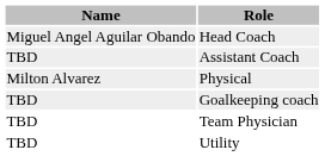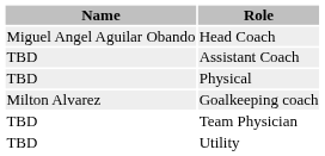 <table class="toccolours">
 <tr>
 <th style="background:silver;">Name</th>
 <th style="background:silver;">Role</th>
 </tr>
 <tr style="background:#eee;">
 <td> Miguel Angel Aguilar Obando</td>
 <td>Head Coach</td>
 </tr>
 <tr style="background:#eee;">
 <td> TBD</td>
 <td>Assistant Coach</td>
 </tr>
 <tr style="background:#eee;">
-<td> Milton Alvarez</td>
+<td> TBD</td>
 <td>Physical</td>
 </tr>
 <tr style="background:#eee;">
-<td> TBD</td>
+<td> Milton Alvarez</td>
 <td>Goalkeeping coach</td>
 </tr>
 <tr>
 <td> TBD</td>
 <td>Team Physician</td>
 </tr>
 <tr>
 <td> TBD</td>
 <td>Utility</td>
 </tr>
 </table>
